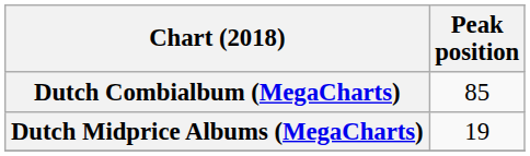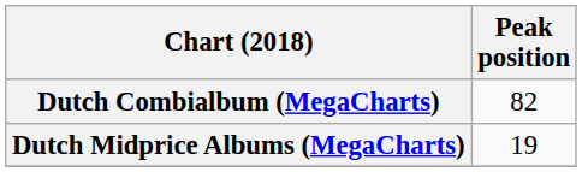 <table class="wikitable sortable plainrowheaders" style="text-align:center">
 <tr>
 <th scope="col">Chart (2018)</th>
 <th scope="col">Peak<br>position</th>
 </tr>
 <tr>
 <th scope="row">Dutch Combialbum (<a href='#'>MegaCharts</a>)</th>
-<td>85</td>
+<td>82</td>
 </tr>
 <tr>
 <th scope="row">Dutch Midprice Albums (<a href='#'>MegaCharts</a>)</th>
 <td>19</td>
 </tr>
 <tr>
 </tr>
 </table>
